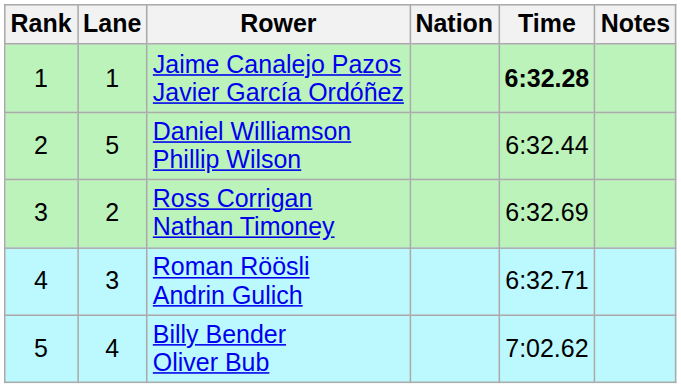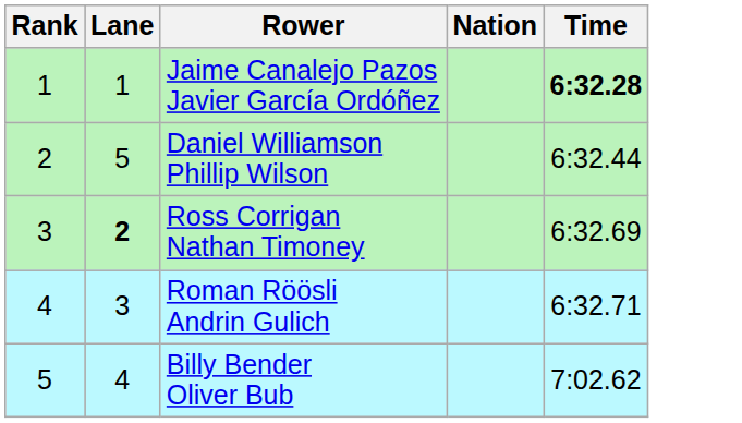 <table class="wikitable sortable" style="text-align:center">
 <tr>
 <th>Rank</th>
 <th>Lane</th>
 <th>Rower</th>
 <th>Nation</th>
 <th>Time</th>
-<th>Notes</th>
 </tr>
 <tr bgcolor=bbf3bb>
 <td>1</td>
 <td>1</td>
 <td align=left><a href='#'>Jaime Canalejo Pazos</a><br><a href='#'>Javier García Ordóñez</a></td>
 <td align=left></td>
 <td><strong>6:32.28</strong></td>
-<td></td>
 </tr>
 <tr bgcolor=bbf3bb>
 <td>2</td>
 <td>5</td>
 <td align=left><a href='#'>Daniel Williamson</a><br><a href='#'>Phillip Wilson</a></td>
 <td align=left></td>
 <td>6:32.44</td>
-<td></td>
 </tr>
 <tr bgcolor=bbf3bb>
 <td>3</td>
-<td>2</td>
+<td><strong>2</strong></td>
 <td align=left><a href='#'>Ross Corrigan</a><br><a href='#'>Nathan Timoney</a></td>
 <td align=left></td>
 <td>6:32.69</td>
-<td></td>
 </tr>
 <tr bgcolor=bbf9ff>
 <td>4</td>
 <td>3</td>
 <td align=left><a href='#'>Roman Röösli</a><br><a href='#'>Andrin Gulich</a></td>
 <td align=left></td>
 <td>6:32.71</td>
-<td></td>
 </tr>
 <tr bgcolor=bbf9ff>
 <td>5</td>
 <td>4</td>
 <td align=left><a href='#'>Billy Bender</a><br><a href='#'>Oliver Bub</a></td>
 <td align=left></td>
 <td>7:02.62</td>
-<td></td>
 </tr>
 </table>
